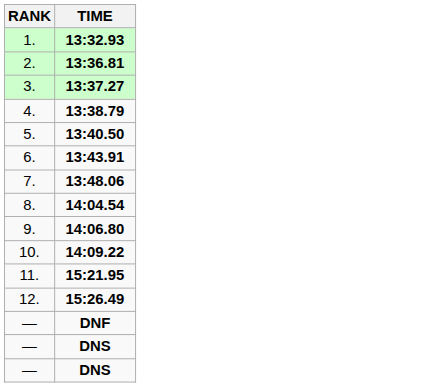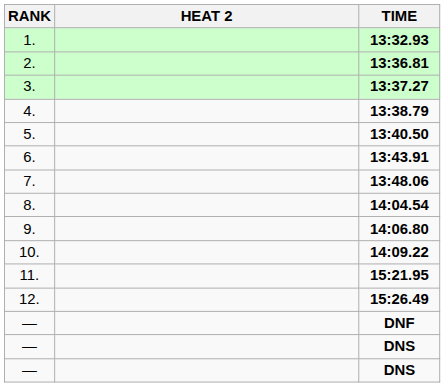 <table class="wikitable" style="border-collapse: collapse; font-size: 100%;">
 <tr>
 <th>RANK</th>
+<th style="width: 20em">HEAT 2</th>
 <th style="width: 5em">TIME</th>
 </tr>
 <tr style="background:#ccffcc;">
 <td align="center">1.</td>
+<td></td>
 <td align="center"><strong>13:32.93</strong></td>
 </tr>
 <tr style="background:#ccffcc;">
 <td align="center">2.</td>
+<td></td>
 <td align="center"><strong>13:36.81</strong></td>
 </tr>
 <tr style="background:#ccffcc;">
 <td align="center">3.</td>
+<td></td>
 <td align="center"><strong>13:37.27</strong></td>
 </tr>
 <tr>
 <td align="center">4.</td>
+<td></td>
 <td align="center"><strong>13:38.79</strong></td>
 </tr>
 <tr>
 <td align="center">5.</td>
+<td></td>
 <td align="center"><strong>13:40.50</strong></td>
 </tr>
 <tr>
 <td align="center">6.</td>
+<td></td>
 <td align="center"><strong>13:43.91</strong></td>
 </tr>
 <tr>
 <td align="center">7.</td>
+<td></td>
 <td align="center"><strong>13:48.06</strong></td>
 </tr>
 <tr>
 <td align="center">8.</td>
+<td></td>
 <td align="center"><strong>14:04.54</strong></td>
 </tr>
 <tr>
 <td align="center">9.</td>
+<td></td>
 <td align="center"><strong>14:06.80</strong></td>
 </tr>
 <tr>
 <td align="center">10.</td>
+<td></td>
 <td align="center"><strong>14:09.22</strong></td>
 </tr>
 <tr>
 <td align="center">11.</td>
+<td></td>
 <td align="center"><strong>15:21.95</strong></td>
 </tr>
 <tr>
 <td align="center">12.</td>
+<td></td>
 <td align="center"><strong>15:26.49</strong></td>
 </tr>
 <tr>
 <td align="center">—</td>
+<td></td>
 <td align="center"><strong>DNF</strong></td>
 </tr>
 <tr>
 <td align="center">—</td>
+<td></td>
 <td align="center"><strong>DNS</strong></td>
 </tr>
 <tr>
 <td align="center">—</td>
+<td></td>
 <td align="center"><strong>DNS</strong></td>
 </tr>
 </table>
